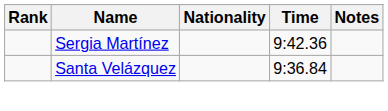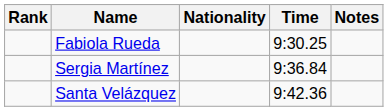 <table class="wikitable sortable" style="text-align:center;font-size:95%">
 <tr>
 <th>Rank</th>
 <th>Name</th>
 <th>Nationality</th>
 <th>Time</th>
 <th>Notes</th>
 </tr>
 <tr>
 <td></td>
+<td align=left><a href='#'>Fabiola Rueda</a></td>
+<td align=left></td>
+<td>9:30.25</td>
+<td></td>
+</tr>
+<tr>
+<td></td>
 <td align=left><a href='#'>Sergia Martínez</a></td>
 <td align=left></td>
-<td>9:42.36</td>
+<td>9:36.84</td>
 <td></td>
 </tr>
 <tr>
 <td></td>
 <td align=left><a href='#'>Santa Velázquez</a></td>
 <td align=left></td>
-<td>9:36.84</td>
+<td>9:42.36</td>
 <td></td>
 </tr>
 </table>
